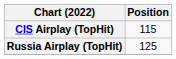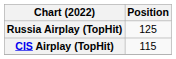 <table class="wikitable sortable plainrowheaders" style="text-align:center;">
 <tr>
 <th scope="col">Chart (2022)</th>
 <th scope="col">Position</th>
 </tr>
 <tr>
+<th scope="row">Russia Airplay (TopHit)</th>
+<td>125</td>
+</tr>
+<tr>
 <th scope="row"><a href='#'>CIS</a> Airplay (TopHit)</th>
 <td>115</td>
 </tr>
 <tr>
-<th scope="row">Russia Airplay (TopHit)</th>
-<td>125</td>
-</tr>
-<tr>
 </tr>
 </table>
